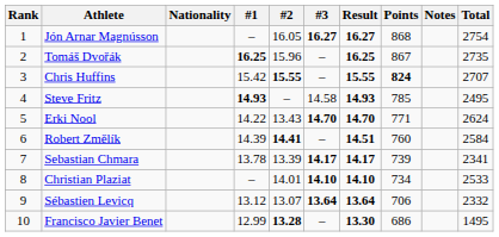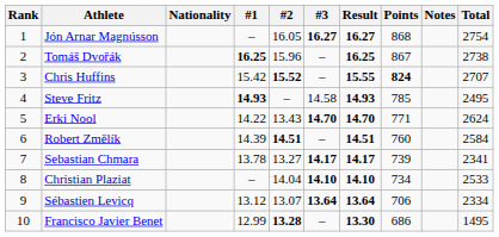 <table class="wikitable sortable" style="text-align:center">
 <tr>
 <th>Rank</th>
 <th>Athlete</th>
 <th>Nationality</th>
 <th>#1</th>
 <th>#2</th>
 <th>#3</th>
 <th>Result</th>
 <th>Points</th>
 <th>Notes</th>
 <th>Total</th>
 </tr>
 <tr>
 <td>1</td>
 <td align=left><a href='#'>Jón Arnar Magnússon</a></td>
 <td align=left></td>
 <td>–</td>
 <td>16.05</td>
 <td><strong>16.27</strong></td>
 <td><strong>16.27</strong></td>
 <td>868</td>
 <td></td>
 <td>2754</td>
 </tr>
 <tr>
 <td>2</td>
 <td align=left><a href='#'>Tomáš Dvořák</a></td>
 <td align=left></td>
 <td><strong>16.25</strong></td>
 <td>15.96</td>
 <td>–</td>
 <td><strong>16.25</strong></td>
 <td>867</td>
 <td></td>
-<td>2735</td>
+<td>2738</td>
 </tr>
 <tr>
 <td>3</td>
 <td align=left><a href='#'>Chris Huffins</a></td>
 <td align=left></td>
 <td>15.42</td>
-<td><strong>15.55</strong></td>
+<td><strong>15.52</strong></td>
 <td>–</td>
 <td><strong>15.55</strong></td>
 <td><strong>824</strong></td>
 <td></td>
 <td>2707</td>
 </tr>
 <tr>
 <td>4</td>
 <td align=left><a href='#'>Steve Fritz</a></td>
 <td align=left></td>
 <td><strong>14.93</strong></td>
 <td>–</td>
 <td>14.58</td>
 <td><strong>14.93</strong></td>
 <td>785</td>
 <td></td>
 <td>2495</td>
 </tr>
 <tr>
 <td>5</td>
 <td align=left><a href='#'>Erki Nool</a></td>
 <td align=left></td>
 <td>14.22</td>
 <td>13.43</td>
 <td><strong>14.70</strong></td>
 <td><strong>14.70</strong></td>
 <td>771</td>
 <td></td>
 <td>2624</td>
 </tr>
 <tr>
 <td>6</td>
 <td align=left><a href='#'>Robert Změlík</a></td>
 <td align=left></td>
 <td>14.39</td>
-<td><strong>14.41</strong></td>
+<td><strong>14.51</strong></td>
 <td>–</td>
 <td><strong>14.51</strong></td>
 <td>760</td>
 <td></td>
 <td>2584</td>
 </tr>
 <tr>
 <td>7</td>
 <td align=left><a href='#'>Sebastian Chmara</a></td>
 <td align=left></td>
 <td>13.78</td>
-<td>13.39</td>
+<td>13.27</td>
 <td><strong>14.17</strong></td>
 <td><strong>14.17</strong></td>
 <td>739</td>
 <td></td>
 <td>2341</td>
 </tr>
 <tr>
 <td>8</td>
 <td align=left><a href='#'>Christian Plaziat</a></td>
 <td align=left></td>
 <td>–</td>
-<td>14.01</td>
+<td>14.04</td>
 <td><strong>14.10</strong></td>
 <td><strong>14.10</strong></td>
 <td>734</td>
 <td></td>
 <td>2533</td>
 </tr>
 <tr>
 <td>9</td>
 <td align=left><a href='#'>Sébastien Levicq</a></td>
 <td align=left></td>
 <td>13.12</td>
 <td>13.07</td>
 <td><strong>13.64</strong></td>
 <td><strong>13.64</strong></td>
 <td>706</td>
 <td></td>
-<td>2332</td>
+<td>2334</td>
 </tr>
 <tr>
 <td>10</td>
 <td align=left><a href='#'>Francisco Javier Benet</a></td>
 <td align=left></td>
 <td>12.99</td>
 <td><strong>13.28</strong></td>
 <td>–</td>
 <td><strong>13.30</strong></td>
 <td>686</td>
 <td></td>
 <td>1495</td>
 </tr>
 </table>
